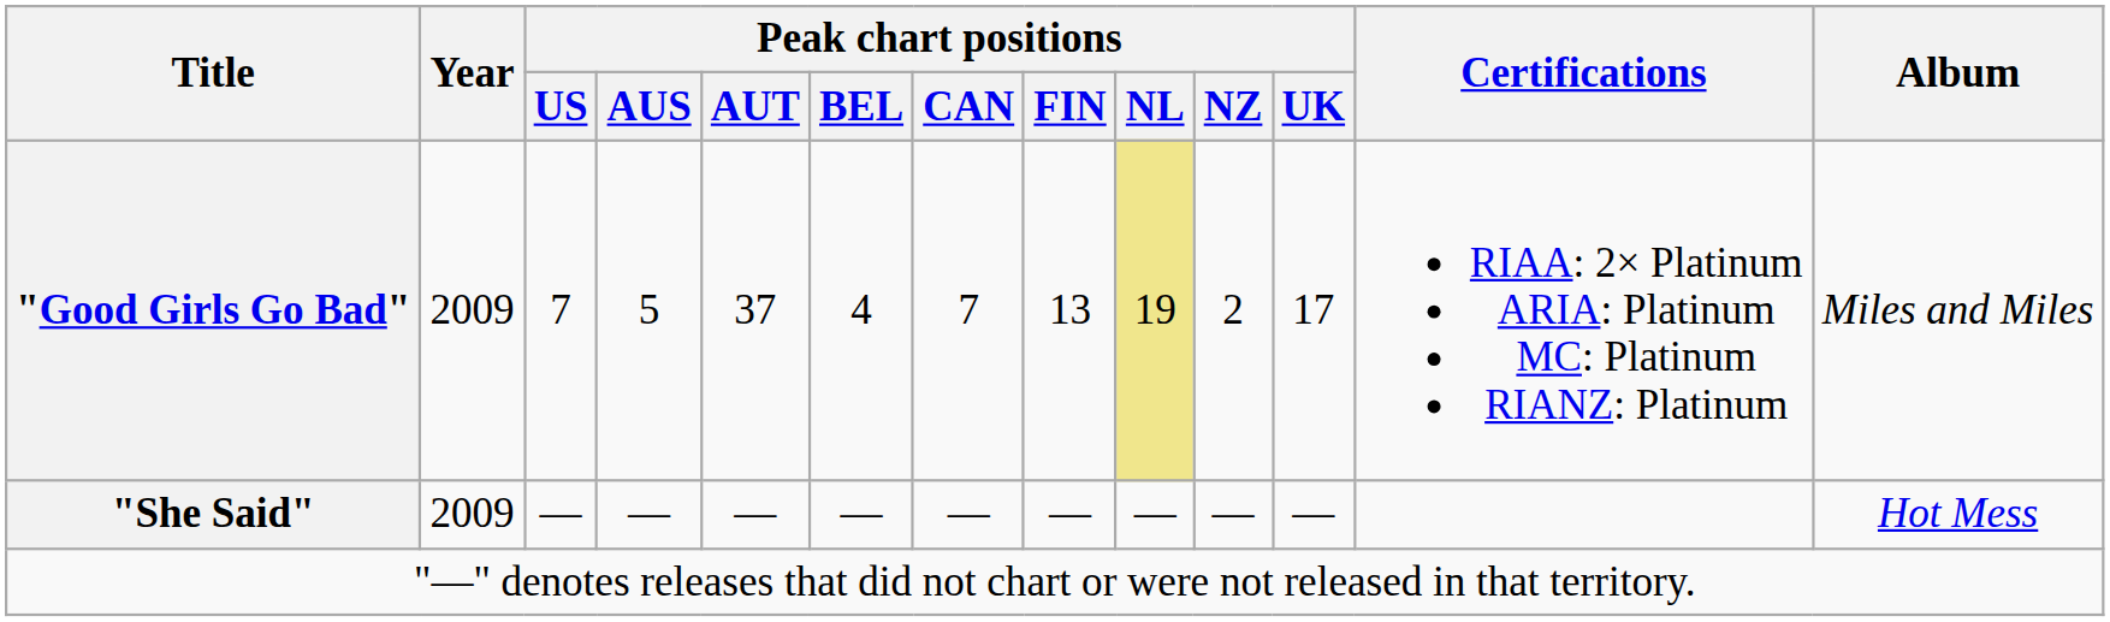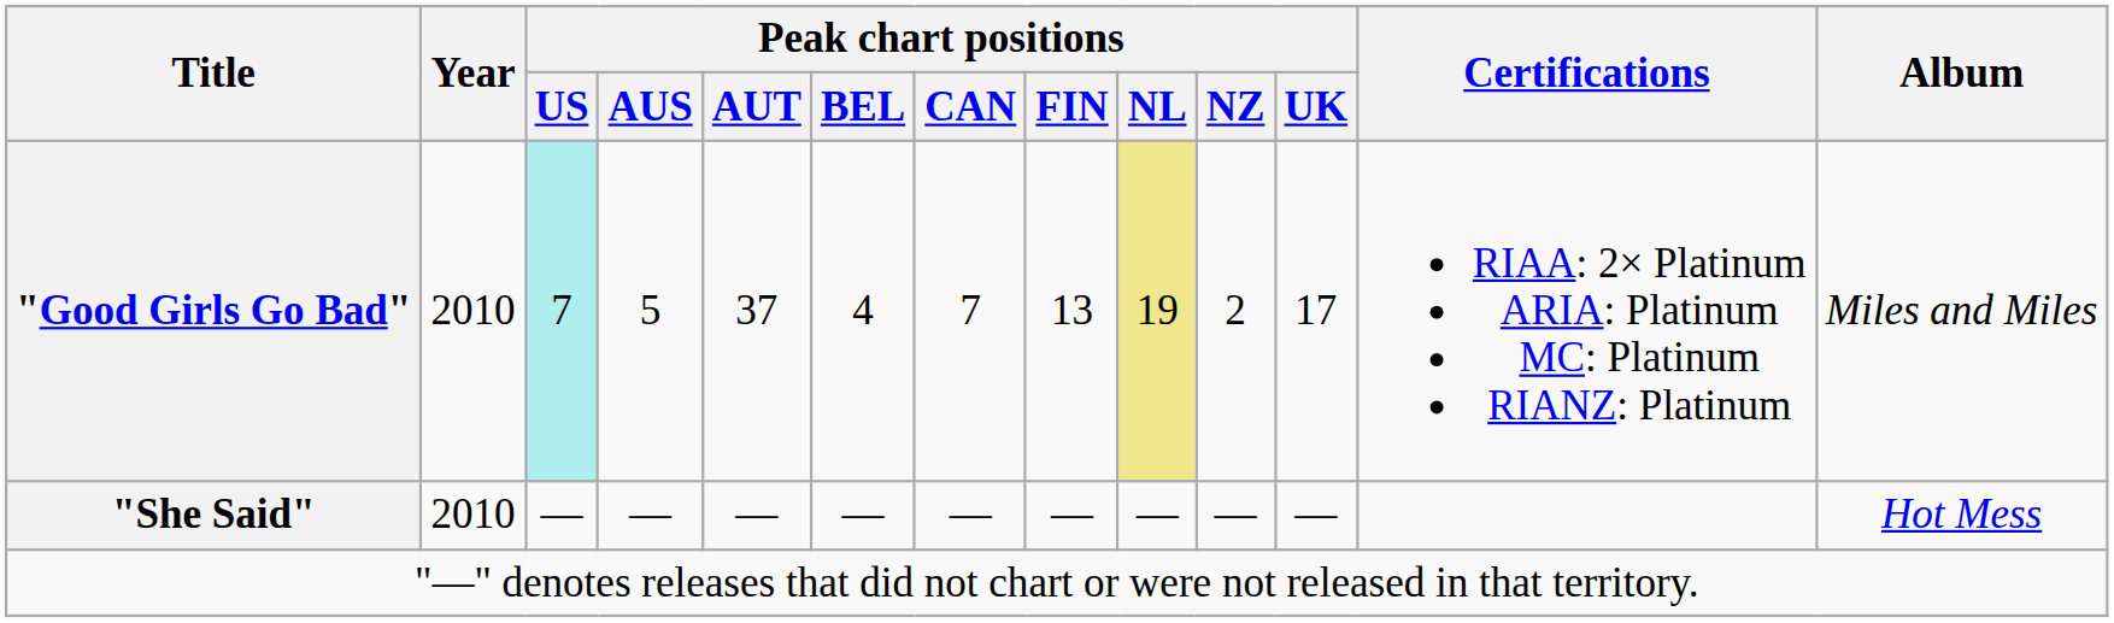 <table class="wikitable plainrowheaders" style="text-align:center;">
 <tr>
 <th scope="col" rowspan="2">Title</th>
 <th scope="col" rowspan="2">Year</th>
 <th scope="col" colspan="9">Peak chart positions</th>
 <th scope="col" rowspan="2"><a href='#'>Certifications</a></th>
 <th scope="col" rowspan="2">Album</th>
 </tr>
 <tr>
 <th scope="col"><a href='#'>US</a><br></th>
 <th scope="col"><a href='#'>AUS</a><br></th>
 <th scope="col"><a href='#'>AUT</a><br></th>
 <th scope="col"><a href='#'>BEL</a><br></th>
 <th scope="col"><a href='#'>CAN</a><br></th>
 <th scope="col"><a href='#'>FIN</a><br></th>
 <th scope="col"><a href='#'>NL</a><br></th>
 <th scope="col"><a href='#'>NZ</a><br></th>
 <th scope="col"><a href='#'>UK</a><br></th>
 </tr>
 <tr>
 <th scope="row">"<a href='#'>Good Girls Go Bad</a>"<br></th>
-<td>2009</td>
-<td>7</td>
+<td>2010</td>
+<td style="background: paleturquoise;">7</td>
 <td>5</td>
 <td>37</td>
 <td>4</td>
 <td>7</td>
 <td>13</td>
 <td style="background: khaki;">19</td>
 <td>2</td>
 <td>17</td>
 <td><br><ul><li><a href='#'>RIAA</a>: 2× Platinum</li><li><a href='#'>ARIA</a>: Platinum</li><li><a href='#'>MC</a>: Platinum</li><li><a href='#'>RIANZ</a>: Platinum</li></ul></td>
 <td><em>Miles and Miles</em></td>
 </tr>
 <tr>
 <th scope="row">"She Said"<br></th>
-<td>2009</td>
+<td>2010</td>
 <td>—</td>
 <td>—</td>
 <td>—</td>
 <td>—</td>
 <td>—</td>
 <td>—</td>
 <td>—</td>
 <td>—</td>
 <td>—</td>
 <td></td>
 <td><em><a href='#'>Hot Mess</a></em></td>
 </tr>
 <tr>
 <td colspan="15" style="text-align:center;">"—" denotes releases that did not chart or were not released in that territory.</td>
 </tr>
 </table>
